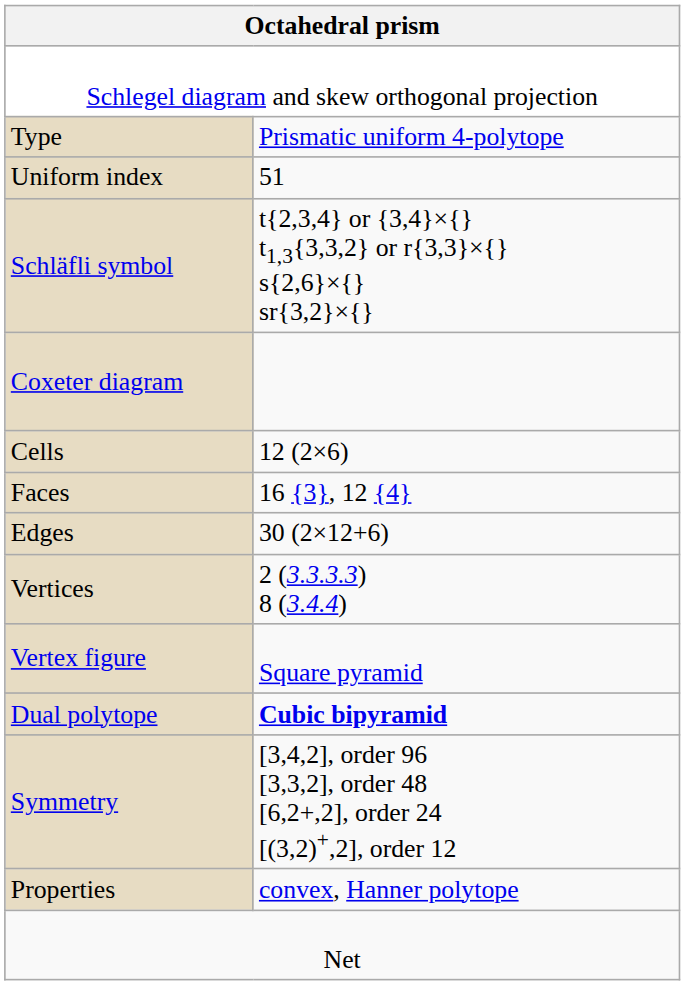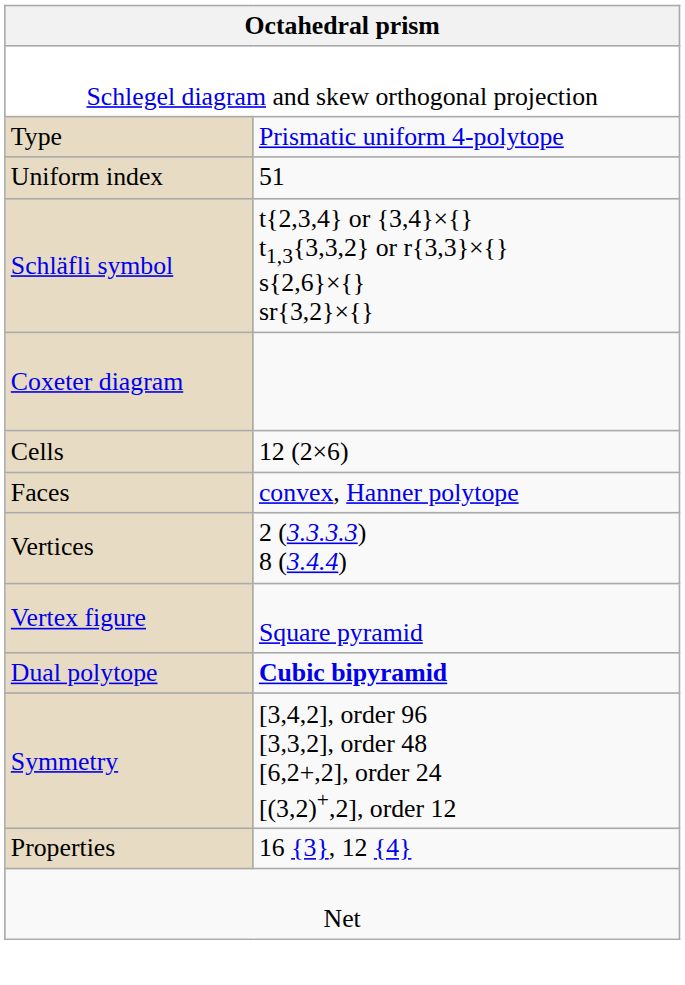 <table class="wikitable" align="right" style="margin-left:10px" width="420">
 <tr>
 <th bgcolor=#e7dcc3 colspan=2>Octahedral prism</th>
 </tr>
 <tr>
 <td bgcolor=#ffffff align=center colspan=2><br><a href='#'>Schlegel diagram</a> and skew orthogonal projection</td>
 </tr>
 <tr>
 <td bgcolor=#e7dcc3>Type</td>
 <td><a href='#'>Prismatic uniform 4-polytope</a></td>
 </tr>
 <tr>
 <td bgcolor=#e7dcc3>Uniform index</td>
 <td>51</td>
 </tr>
 <tr>
 <td bgcolor=#e7dcc3><a href='#'>Schläfli symbol</a></td>
 <td>t{2,3,4} or {3,4}×{}<br>t<sub>1,3</sub>{3,3,2} or r{3,3}×{}<br>s{2,6}×{}<br>sr{3,2}×{}</td>
 </tr>
 <tr>
 <td bgcolor=#e7dcc3><a href='#'>Coxeter diagram</a></td>
 <td><br><br><br></td>
 </tr>
 <tr>
 <td bgcolor=#e7dcc3>Cells</td>
 <td>12 (2×6)</td>
 </tr>
 <tr>
 <td bgcolor=#e7dcc3>Faces</td>
-<td>16 <a href='#'>{3}</a>, 12 <a href='#'>{4}</a></td>
-</tr>
-<tr>
-<td bgcolor=#e7dcc3>Edges</td>
-<td>30 (2×12+6)</td>
+<td><a href='#'>convex</a>, <a href='#'>Hanner polytope</a></td>
 </tr>
 <tr>
 <td bgcolor=#e7dcc3>Vertices</td>
 <td>2 (<a href='#'><em>3.3.3.3</em></a>)<br>8 (<a href='#'><em>3.4.4</em></a>)</td>
 </tr>
 <tr>
 <td bgcolor=#e7dcc3><a href='#'>Vertex figure</a></td>
 <td><br><a href='#'>Square pyramid</a></td>
 </tr>
 <tr>
 <td bgcolor=#e7dcc3><a href='#'>Dual polytope</a></td>
 <td><strong><a href='#'>Cubic bipyramid</a></strong></td>
 </tr>
 <tr>
 <td bgcolor=#e7dcc3><a href='#'>Symmetry</a></td>
 <td>[3,4,2], order 96<br>[3,3,2], order 48<br>[6,2+,2], order 24<br>[(3,2)<sup>+</sup>,2], order 12</td>
 </tr>
 <tr>
 <td bgcolor=#e7dcc3>Properties</td>
-<td><a href='#'>convex</a>, <a href='#'>Hanner polytope</a></td>
+<td>16 <a href='#'>{3}</a>, 12 <a href='#'>{4}</a></td>
 </tr>
 <tr>
 <td colspan=2 align=center><br>Net</td>
 </tr>
 </table>
